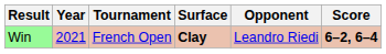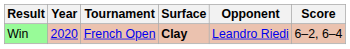 <table class="wikitable">
 <tr>
 <th>Result</th>
 <th>Year</th>
 <th>Tournament</th>
 <th>Surface</th>
 <th>Opponent</th>
 <th class="unsortable">Score</th>
 </tr>
 <tr style="background:#ebc2af;">
 <td bgcolor=98fb98>Win</td>
-<td><a href='#'>2021</a></td>
+<td><a href='#'>2020</a></td>
 <td><a href='#'>French Open</a></td>
 <td><strong>Clay</strong></td>
 <td> <a href='#'>Leandro Riedi</a></td>
-<td><strong>6–2, 6–4</strong></td>
+<td>6–2, 6–4</td>
 </tr>
 </table>
